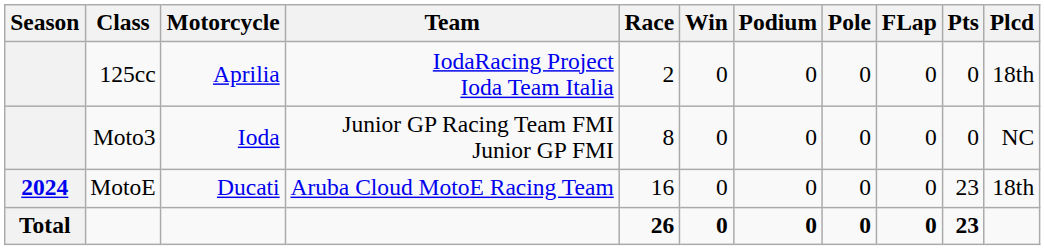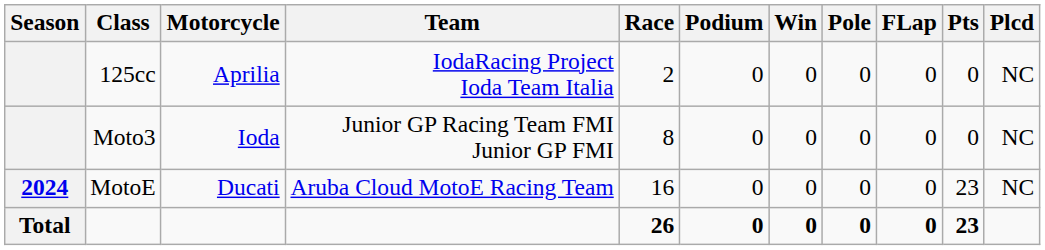 <table class="wikitable" style=text-align:right>
 <tr>
 <th>Season</th>
 <th>Class</th>
 <th>Motorcycle</th>
 <th>Team</th>
 <th>Race</th>
+<th>Podium</th>
 <th>Win</th>
-<th>Podium</th>
 <th>Pole</th>
 <th>FLap</th>
 <th>Pts</th>
 <th>Plcd</th>
 </tr>
 <tr>
 <th></th>
 <td>125cc</td>
 <td><a href='#'>Aprilia</a></td>
 <td><a href='#'>IodaRacing Project</a><br><a href='#'>Ioda Team Italia</a></td>
 <td>2</td>
 <td>0</td>
 <td>0</td>
 <td>0</td>
 <td>0</td>
 <td>0</td>
-<td>18th</td>
+<td>NC</td>
 </tr>
 <tr>
 <th></th>
 <td>Moto3</td>
 <td><a href='#'>Ioda</a></td>
 <td>Junior GP Racing Team FMI<br>Junior GP FMI</td>
 <td>8</td>
 <td>0</td>
 <td>0</td>
 <td>0</td>
 <td>0</td>
 <td>0</td>
 <td>NC</td>
 </tr>
 <tr>
 <th><a href='#'>2024</a></th>
 <td>MotoE</td>
 <td><a href='#'>Ducati</a></td>
 <td><a href='#'>Aruba Cloud MotoE Racing Team</a></td>
 <td>16</td>
 <td>0</td>
 <td>0</td>
 <td>0</td>
 <td>0</td>
 <td>23</td>
-<td>18th</td>
+<td>NC</td>
 </tr>
 <tr>
 <th>Total</th>
 <td></td>
 <td></td>
 <td></td>
 <td><strong>26</strong></td>
 <td><strong>0</strong></td>
 <td><strong>0</strong></td>
 <td><strong>0</strong></td>
 <td><strong>0</strong></td>
 <td><strong>23</strong></td>
 <td></td>
 </tr>
 </table>
